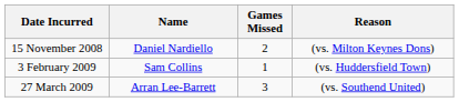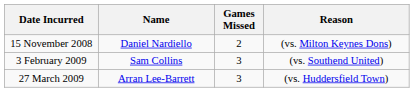 <table class="wikitable" style="font-size: 90%; text-align: center;">
 <tr>
 <th width=120>Date Incurred</th>
 <th width=150>Name</th>
 <th width=60>Games Missed</th>
 <th width=190>Reason</th>
 </tr>
 <tr>
 <td>15 November 2008</td>
 <td><a href='#'>Daniel Nardiello</a></td>
 <td>2</td>
 <td> (vs. <a href='#'>Milton Keynes Dons</a>)</td>
 </tr>
 <tr>
 <td>3 February 2009</td>
 <td><a href='#'>Sam Collins</a></td>
-<td>1</td>
-<td> (vs. <a href='#'>Huddersfield Town</a>)</td>
+<td>3</td>
+<td> (vs. <a href='#'>Southend United</a>)</td>
 </tr>
 <tr>
 <td>27 March 2009</td>
 <td><a href='#'>Arran Lee-Barrett</a></td>
 <td>3</td>
-<td> (vs. <a href='#'>Southend United</a>)</td>
+<td> (vs. <a href='#'>Huddersfield Town</a>)</td>
 </tr>
 </table>
